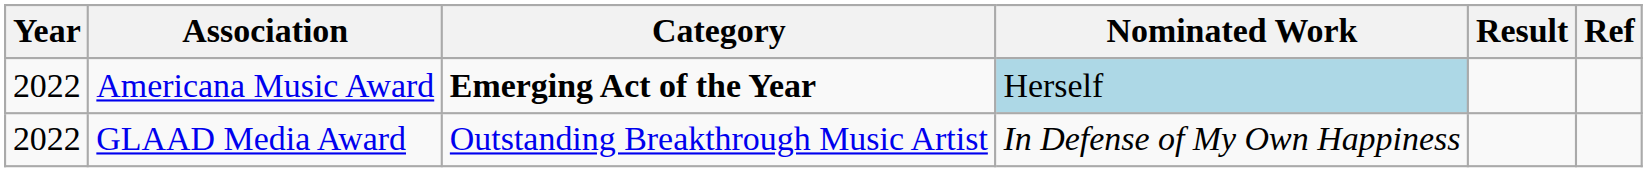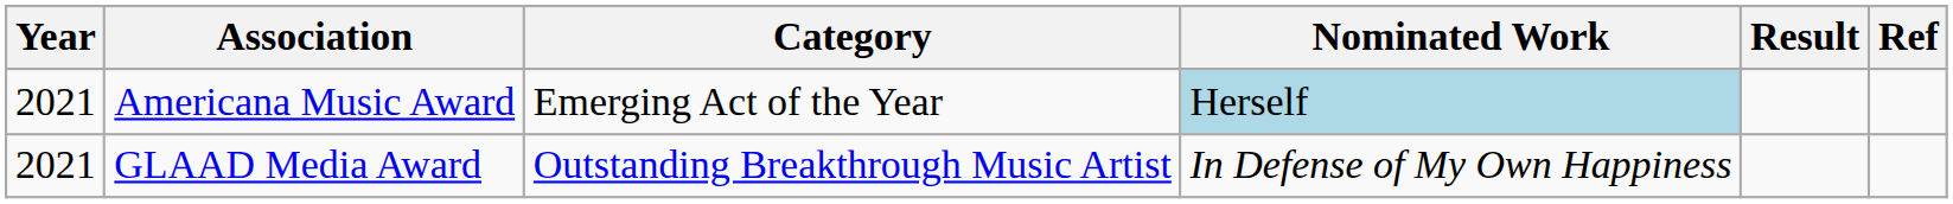 <table class="wikitable">
 <tr>
 <th>Year</th>
 <th>Association</th>
 <th>Category</th>
 <th>Nominated Work</th>
 <th>Result</th>
 <th>Ref</th>
 </tr>
 <tr>
-<td>2022</td>
+<td>2021</td>
 <td><a href='#'>Americana Music Award</a></td>
-<td><strong>Emerging Act of the Year</strong></td>
+<td>Emerging Act of the Year</td>
 <td style="background: lightblue;">Herself</td>
 <td></td>
 <td align="center"></td>
 </tr>
 <tr>
-<td>2022</td>
+<td>2021</td>
 <td><a href='#'>GLAAD Media Award</a></td>
 <td><a href='#'>Outstanding Breakthrough Music Artist</a></td>
 <td><em>In Defense of My Own Happiness</em></td>
 <td></td>
 <td align="center"></td>
 </tr>
 </table>
